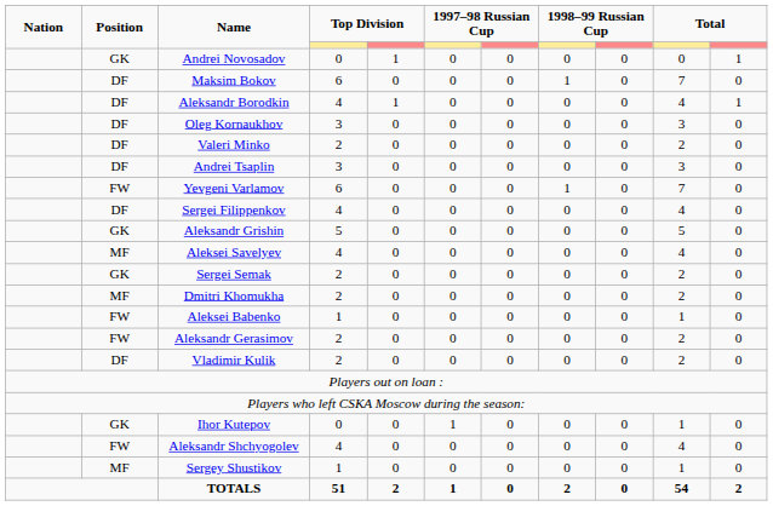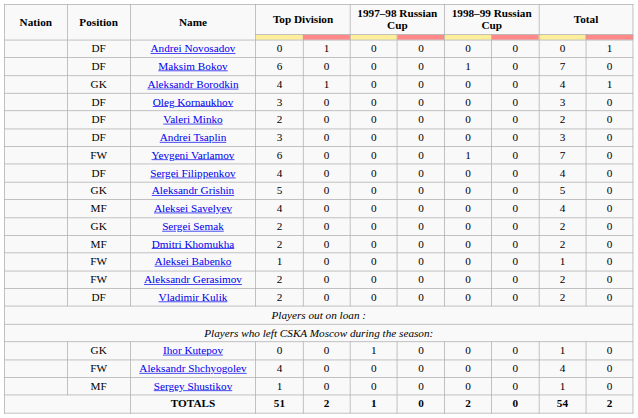 <table class="wikitable" style="font-size: 100%; text-align: center;">
 <tr>
 <td rowspan="2" width="10%" align="center"><strong>Nation</strong></td>
 <td rowspan="2" width="10%" align="center"><strong>Position</strong></td>
 <td rowspan="2" width="20%" align="center"><strong>Name</strong></td>
 <td colspan="2" align="center"><strong>Top Division</strong></td>
 <td colspan="2" align="center"><strong>1997–98 Russian Cup</strong></td>
 <td colspan="2" align="center"><strong>1998–99 Russian Cup</strong></td>
 <td colspan="2" align="center"><strong>Total</strong></td>
 </tr>
 <tr>
 <th width=60 style="background: #FFEE99"></th>
 <th width=60 style="background: #FF8888"></th>
 <th width=60 style="background: #FFEE99"></th>
 <th width=60 style="background: #FF8888"></th>
 <th width=60 style="background: #FFEE99"></th>
 <th width=60 style="background: #FF8888"></th>
 <th width=60 style="background: #FFEE99"></th>
 <th width=60 style="background: #FF8888"></th>
 </tr>
 <tr>
 <td></td>
-<td>GK</td>
+<td>DF</td>
 <td><a href='#'>Andrei Novosadov</a></td>
 <td>0</td>
 <td>1</td>
 <td>0</td>
 <td>0</td>
 <td>0</td>
 <td>0</td>
 <td>0</td>
 <td>1</td>
 </tr>
 <tr>
 <td></td>
 <td>DF</td>
 <td><a href='#'>Maksim Bokov</a></td>
 <td>6</td>
 <td>0</td>
 <td>0</td>
 <td>0</td>
 <td>1</td>
 <td>0</td>
 <td>7</td>
 <td>0</td>
 </tr>
 <tr>
 <td></td>
-<td>DF</td>
+<td>GK</td>
 <td><a href='#'>Aleksandr Borodkin</a></td>
 <td>4</td>
 <td>1</td>
 <td>0</td>
 <td>0</td>
 <td>0</td>
 <td>0</td>
 <td>4</td>
 <td>1</td>
 </tr>
 <tr>
 <td></td>
 <td>DF</td>
 <td><a href='#'>Oleg Kornaukhov</a></td>
 <td>3</td>
 <td>0</td>
 <td>0</td>
 <td>0</td>
 <td>0</td>
 <td>0</td>
 <td>3</td>
 <td>0</td>
 </tr>
 <tr>
 <td></td>
 <td>DF</td>
 <td><a href='#'>Valeri Minko</a></td>
 <td>2</td>
 <td>0</td>
 <td>0</td>
 <td>0</td>
 <td>0</td>
 <td>0</td>
 <td>2</td>
 <td>0</td>
 </tr>
 <tr>
 <td></td>
 <td>DF</td>
 <td><a href='#'>Andrei Tsaplin</a></td>
 <td>3</td>
 <td>0</td>
 <td>0</td>
 <td>0</td>
 <td>0</td>
 <td>0</td>
 <td>3</td>
 <td>0</td>
 </tr>
 <tr>
 <td></td>
 <td>FW</td>
 <td><a href='#'>Yevgeni Varlamov</a></td>
 <td>6</td>
 <td>0</td>
 <td>0</td>
 <td>0</td>
 <td>1</td>
 <td>0</td>
 <td>7</td>
 <td>0</td>
 </tr>
 <tr>
 <td></td>
 <td>DF</td>
 <td><a href='#'>Sergei Filippenkov</a></td>
 <td>4</td>
 <td>0</td>
 <td>0</td>
 <td>0</td>
 <td>0</td>
 <td>0</td>
 <td>4</td>
 <td>0</td>
 </tr>
 <tr>
 <td></td>
 <td>GK</td>
 <td><a href='#'>Aleksandr Grishin</a></td>
 <td>5</td>
 <td>0</td>
 <td>0</td>
 <td>0</td>
 <td>0</td>
 <td>0</td>
 <td>5</td>
 <td>0</td>
 </tr>
 <tr>
 <td></td>
 <td>MF</td>
 <td><a href='#'>Aleksei Savelyev</a></td>
 <td>4</td>
 <td>0</td>
 <td>0</td>
 <td>0</td>
 <td>0</td>
 <td>0</td>
 <td>4</td>
 <td>0</td>
 </tr>
 <tr>
 <td></td>
 <td>GK</td>
 <td><a href='#'>Sergei Semak</a></td>
 <td>2</td>
 <td>0</td>
 <td>0</td>
 <td>0</td>
 <td>0</td>
 <td>0</td>
 <td>2</td>
 <td>0</td>
 </tr>
 <tr>
 <td></td>
 <td>MF</td>
 <td><a href='#'>Dmitri Khomukha</a></td>
 <td>2</td>
 <td>0</td>
 <td>0</td>
 <td>0</td>
 <td>0</td>
 <td>0</td>
 <td>2</td>
 <td>0</td>
 </tr>
 <tr>
 <td></td>
 <td>FW</td>
 <td><a href='#'>Aleksei Babenko</a></td>
 <td>1</td>
 <td>0</td>
 <td>0</td>
 <td>0</td>
 <td>0</td>
 <td>0</td>
 <td>1</td>
 <td>0</td>
 </tr>
 <tr>
 <td></td>
 <td>FW</td>
 <td><a href='#'>Aleksandr Gerasimov</a></td>
 <td>2</td>
 <td>0</td>
 <td>0</td>
 <td>0</td>
 <td>0</td>
 <td>0</td>
 <td>2</td>
 <td>0</td>
 </tr>
 <tr>
 <td></td>
 <td>DF</td>
 <td><a href='#'>Vladimir Kulik</a></td>
 <td>2</td>
 <td>0</td>
 <td>0</td>
 <td>0</td>
 <td>0</td>
 <td>0</td>
 <td>2</td>
 <td>0</td>
 </tr>
 <tr>
 <td colspan="14"><em>Players out on loan :</em></td>
 </tr>
 <tr>
 <td colspan="14"><em>Players who left CSKA Moscow during the season:</em></td>
 </tr>
 <tr>
 <td></td>
 <td>GK</td>
 <td><a href='#'>Ihor Kutepov</a></td>
 <td>0</td>
 <td>0</td>
 <td>1</td>
 <td>0</td>
 <td>0</td>
 <td>0</td>
 <td>1</td>
 <td>0</td>
 </tr>
 <tr>
 <td></td>
 <td>FW</td>
 <td><a href='#'>Aleksandr Shchyogolev</a></td>
 <td>4</td>
 <td>0</td>
 <td>0</td>
 <td>0</td>
 <td>0</td>
 <td>0</td>
 <td>4</td>
 <td>0</td>
 </tr>
 <tr>
 <td></td>
 <td>MF</td>
 <td><a href='#'>Sergey Shustikov</a></td>
 <td>1</td>
 <td>0</td>
 <td>0</td>
 <td>0</td>
 <td>0</td>
 <td>0</td>
 <td>1</td>
 <td>0</td>
 </tr>
 <tr>
 <td colspan="2"></td>
 <td><strong>TOTALS</strong></td>
 <td><strong>51</strong></td>
 <td><strong>2</strong></td>
 <td><strong>1</strong></td>
 <td><strong>0</strong></td>
 <td><strong>2</strong></td>
 <td><strong>0</strong></td>
 <td><strong>54</strong></td>
 <td><strong>2</strong></td>
 </tr>
 </table>
